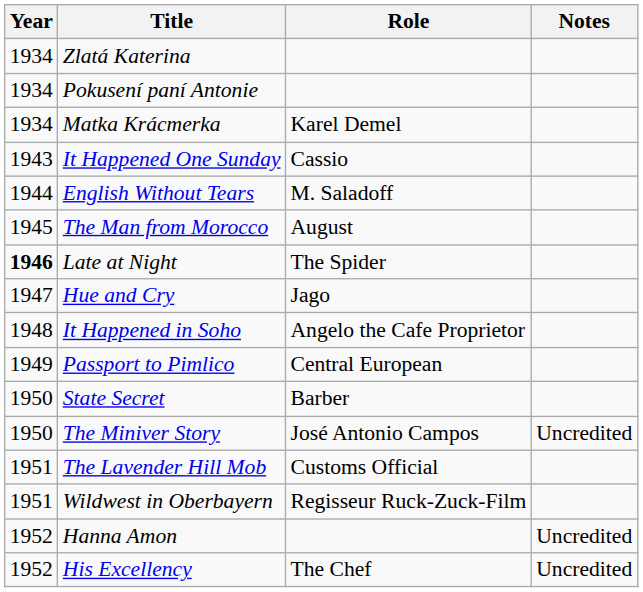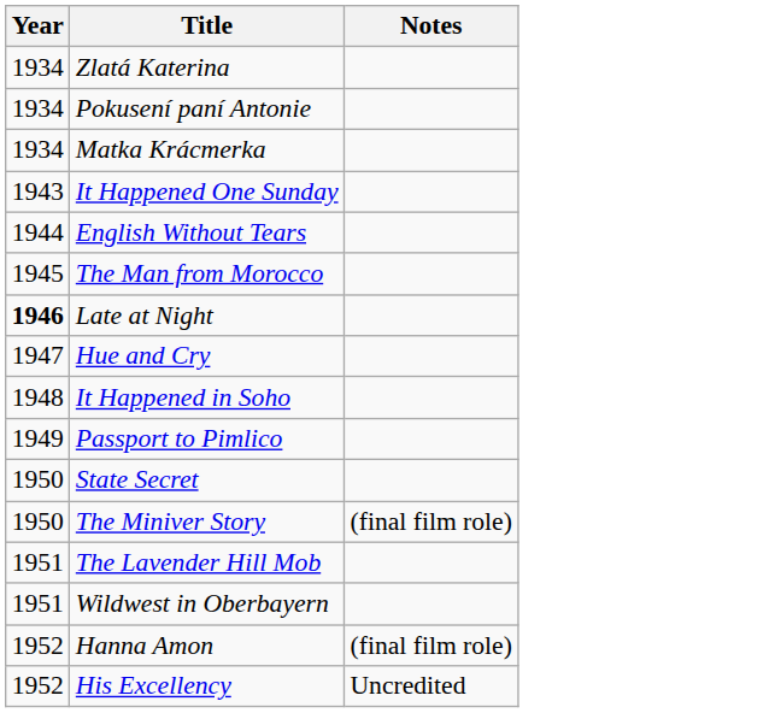 <table class="wikitable">
 <tr>
 <th>Year</th>
 <th>Title</th>
-<th>Role</th>
 <th>Notes</th>
 </tr>
 <tr>
 <td>1934</td>
 <td><em>Zlatá Katerina</em></td>
 <td></td>
-<td></td>
 </tr>
 <tr>
 <td>1934</td>
 <td><em>Pokusení paní Antonie</em></td>
 <td></td>
-<td></td>
 </tr>
 <tr>
 <td>1934</td>
 <td><em>Matka Krácmerka</em></td>
-<td>Karel Demel</td>
 <td></td>
 </tr>
 <tr>
 <td>1943</td>
 <td><em><a href='#'>It Happened One Sunday</a></em></td>
-<td>Cassio</td>
 <td></td>
 </tr>
 <tr>
 <td>1944</td>
 <td><em><a href='#'>English Without Tears</a></em></td>
-<td>M. Saladoff</td>
 <td></td>
 </tr>
 <tr>
 <td>1945</td>
 <td><em><a href='#'>The Man from Morocco</a></em></td>
-<td>August</td>
 <td></td>
 </tr>
 <tr>
 <td><strong>1946</strong></td>
 <td><em>Late at Night</em></td>
-<td>The Spider</td>
 <td></td>
 </tr>
 <tr>
 <td>1947</td>
 <td><em><a href='#'>Hue and Cry</a></em></td>
-<td>Jago</td>
 <td></td>
 </tr>
 <tr>
 <td>1948</td>
 <td><em><a href='#'>It Happened in Soho</a></em></td>
-<td>Angelo the Cafe Proprietor</td>
 <td></td>
 </tr>
 <tr>
 <td>1949</td>
 <td><em><a href='#'>Passport to Pimlico</a></em></td>
-<td>Central European</td>
 <td></td>
 </tr>
 <tr>
 <td>1950</td>
 <td><em><a href='#'>State Secret</a></em></td>
-<td>Barber</td>
 <td></td>
 </tr>
 <tr>
 <td>1950</td>
 <td><em><a href='#'>The Miniver Story</a></em></td>
-<td>José Antonio Campos</td>
-<td>Uncredited</td>
+<td>(final film role)</td>
 </tr>
 <tr>
 <td>1951</td>
 <td><em><a href='#'>The Lavender Hill Mob</a></em></td>
-<td>Customs Official</td>
 <td></td>
 </tr>
 <tr>
 <td>1951</td>
 <td><em>Wildwest in Oberbayern</em></td>
-<td>Regisseur Ruck-Zuck-Film</td>
 <td></td>
 </tr>
 <tr>
 <td>1952</td>
 <td><em>Hanna Amon</em></td>
-<td></td>
-<td>Uncredited</td>
+<td>(final film role)</td>
 </tr>
 <tr>
 <td>1952</td>
 <td><em><a href='#'>His Excellency</a></em></td>
-<td>The Chef</td>
 <td>Uncredited</td>
 </tr>
 </table>
